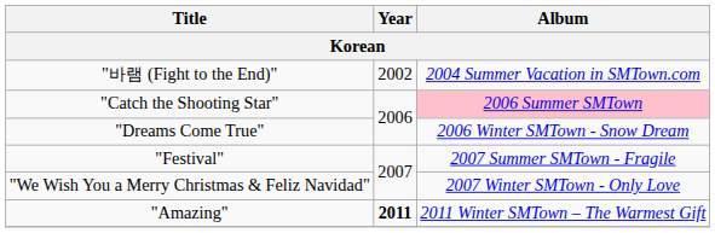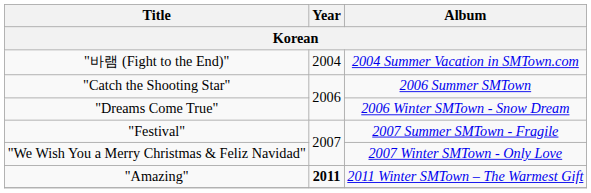 <table class="wikitable plainrowheaders" style="text-align:center">
 <tr>
 <th scope="col">Title</th>
 <th scope="col">Year</th>
 <th scope="col">Album</th>
 </tr>
 <tr>
 <th colspan="3">Korean</th>
 </tr>
 <tr>
 <td>"바램 (Fight to the End)"</td>
-<td>2002</td>
+<td>2004</td>
 <td><em><a href='#'>2004 Summer Vacation in SMTown.com</a></em></td>
 </tr>
 <tr>
 <td>"Catch the Shooting Star"</td>
 <td rowspan="2">2006</td>
-<td style="background: pink;"><em><a href='#'>2006 Summer SMTown</a></em></td>
+<td><em><a href='#'>2006 Summer SMTown</a></em></td>
 </tr>
 <tr>
 <td>"Dreams Come True"</td>
 <td><em><a href='#'>2006 Winter SMTown - Snow Dream</a></em></td>
 </tr>
 <tr>
 <td>"Festival"</td>
 <td rowspan="2">2007</td>
 <td><em><a href='#'>2007 Summer SMTown - Fragile</a></em></td>
 </tr>
 <tr>
 <td>"We Wish You a Merry Christmas & Feliz Navidad"</td>
 <td><em><a href='#'>2007 Winter SMTown - Only Love</a></em></td>
 </tr>
 <tr>
 <td>"Amazing"<br></td>
 <td><strong>2011</strong></td>
 <td><em><a href='#'>2011 Winter SMTown – The Warmest Gift</a></em></td>
 </tr>
 <tr>
 </tr>
 </table>
